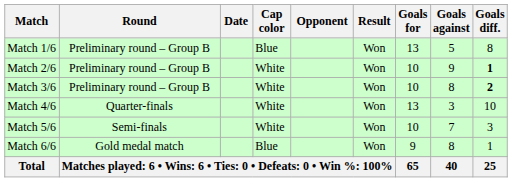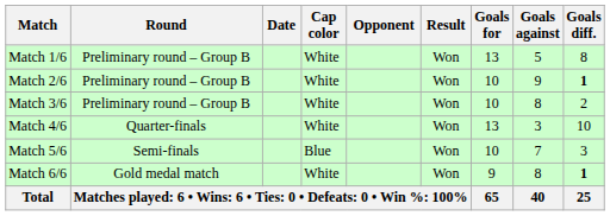 <table class="wikitable sortable" style="text-align: center; font-size: 85%; margin-left: 1em;">
 <tr>
 <th>Match</th>
 <th>Round</th>
 <th>Date</th>
 <th>Cap<br>color</th>
 <th>Opponent</th>
 <th>Result</th>
 <th>Goals<br>for</th>
 <th>Goals<br>against</th>
 <th>Goals<br>diff.</th>
 </tr>
 <tr style="background-color: #ccffcc;">
 <td>Match 1/6</td>
 <td>Preliminary round – Group B</td>
 <td style="text-align: right;"></td>
-<td style="text-align: left;"> Blue</td>
+<td style="text-align: left;"> White</td>
 <td style="text-align: left;"></td>
 <td>Won</td>
 <td>13</td>
 <td>5</td>
 <td>8</td>
 </tr>
 <tr style="background-color: #ccffcc;">
 <td>Match 2/6</td>
 <td>Preliminary round – Group B</td>
 <td style="text-align: right;"></td>
 <td style="text-align: left;"> White</td>
 <td style="text-align: left;"></td>
 <td>Won</td>
 <td>10</td>
 <td>9</td>
 <td><strong>1</strong></td>
 </tr>
 <tr style="background-color: #ccffcc;">
 <td>Match 3/6</td>
 <td>Preliminary round – Group B</td>
 <td style="text-align: right;"></td>
 <td style="text-align: left;"> White</td>
 <td style="text-align: left;"></td>
 <td>Won</td>
 <td>10</td>
 <td>8</td>
-<td><strong>2</strong></td>
+<td>2</td>
 </tr>
 <tr style="background-color: #ccffcc;">
 <td>Match 4/6</td>
 <td>Quarter-finals</td>
 <td style="text-align: right;"></td>
 <td style="text-align: left;"> White</td>
 <td style="text-align: left;"></td>
 <td>Won</td>
 <td>13</td>
 <td>3</td>
 <td>10</td>
 </tr>
 <tr style="background-color: #ccffcc;">
 <td>Match 5/6</td>
 <td>Semi-finals</td>
 <td style="text-align: right;"></td>
-<td style="text-align: left;"> White</td>
+<td style="text-align: left;"> Blue</td>
 <td style="text-align: left;"></td>
 <td>Won</td>
 <td>10</td>
 <td>7</td>
 <td>3</td>
 </tr>
 <tr style="background-color: #ccffcc;">
 <td>Match 6/6</td>
 <td>Gold medal match</td>
 <td style="text-align: right;"></td>
-<td style="text-align: left;"> Blue</td>
+<td style="text-align: left;"> White</td>
 <td style="text-align: left;"></td>
 <td>Won</td>
 <td>9</td>
 <td>8</td>
-<td>1</td>
+<td><strong>1</strong></td>
 </tr>
 <tr>
 <th>Total</th>
 <th colspan="5">Matches played: 6 • Wins: 6 • Ties: 0 • Defeats: 0 • Win %: 100%</th>
 <th>65</th>
 <th>40</th>
 <th>25</th>
 </tr>
 </table>
